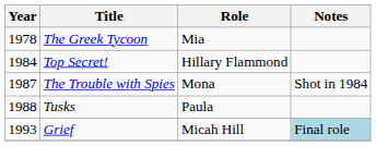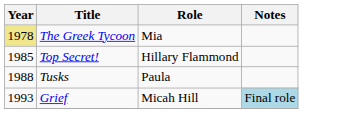 <table class="wikitable unsortable">
 <tr>
 <th>Year</th>
 <th>Title</th>
 <th>Role</th>
 <th>Notes</th>
 </tr>
 <tr>
-<td>1978</td>
+<td style="background: khaki;">1978</td>
 <td><em><a href='#'>The Greek Tycoon</a></em></td>
 <td>Mia</td>
 <td></td>
 </tr>
 <tr>
-<td>1984</td>
+<td>1985</td>
 <td><em><a href='#'>Top Secret!</a></em></td>
 <td>Hillary Flammond</td>
 <td></td>
-</tr>
-<tr>
-<td>1987</td>
-<td><em><a href='#'>The Trouble with Spies</a></em></td>
-<td>Mona</td>
-<td>Shot in 1984</td>
 </tr>
 <tr>
 <td>1988</td>
 <td><em>Tusks</em></td>
 <td>Paula</td>
 <td></td>
 </tr>
 <tr>
 <td>1993</td>
 <td><em><a href='#'>Grief</a></em></td>
 <td>Micah Hill</td>
 <td style="background: lightblue;">Final role</td>
 </tr>
 <tr>
 </tr>
 </table>
